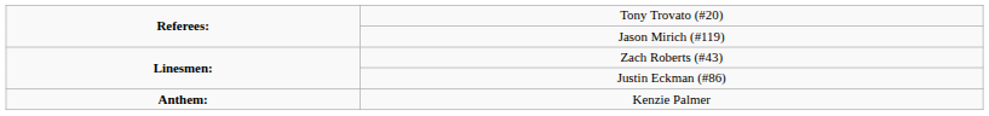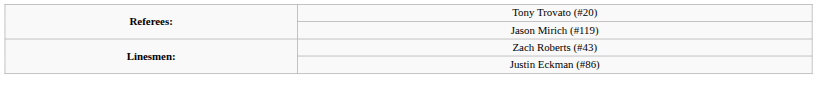 <table class="wikitable" style="width:75%; text-align:center;margin: 0.5em auto;">
 <tr>
 <td rowspan=2><strong>Referees:</strong></td>
 <td>Tony Trovato (#20)</td>
 </tr>
 <tr>
 <td>Jason Mirich (#119)</td>
 </tr>
 <tr>
 <td rowspan=2><strong>Linesmen:</strong></td>
 <td>Zach Roberts (#43)</td>
 </tr>
 <tr>
 <td>Justin Eckman (#86)</td>
 </tr>
-<tr>
-<td><strong>Anthem:</strong></td>
-<td>Kenzie Palmer</td>
-</tr>
 </table>
